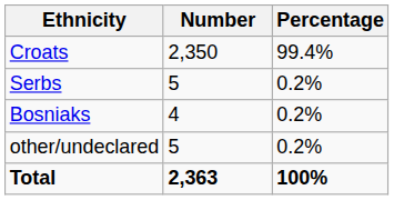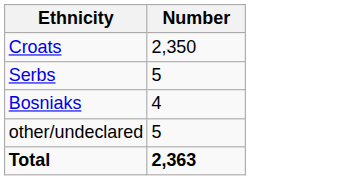 <table class="wikitable">
 <tr>
 <th width="100px">Ethnicity</th>
 <th width="80px">Number</th>
-<th width="80px">Percentage</th>
 </tr>
 <tr>
 <td><a href='#'>Croats</a></td>
 <td>2,350</td>
-<td>99.4%</td>
 </tr>
 <tr>
 <td><a href='#'>Serbs</a></td>
 <td>5</td>
-<td>0.2%</td>
 </tr>
 <tr>
 <td><a href='#'>Bosniaks</a></td>
 <td>4</td>
-<td>0.2%</td>
 </tr>
 <tr>
 <td>other/undeclared</td>
 <td>5</td>
-<td>0.2%</td>
 </tr>
 <tr>
 <td><strong>Total</strong></td>
 <td><strong>2,363</strong></td>
-<td><strong>100%</strong></td>
 </tr>
 </table>
